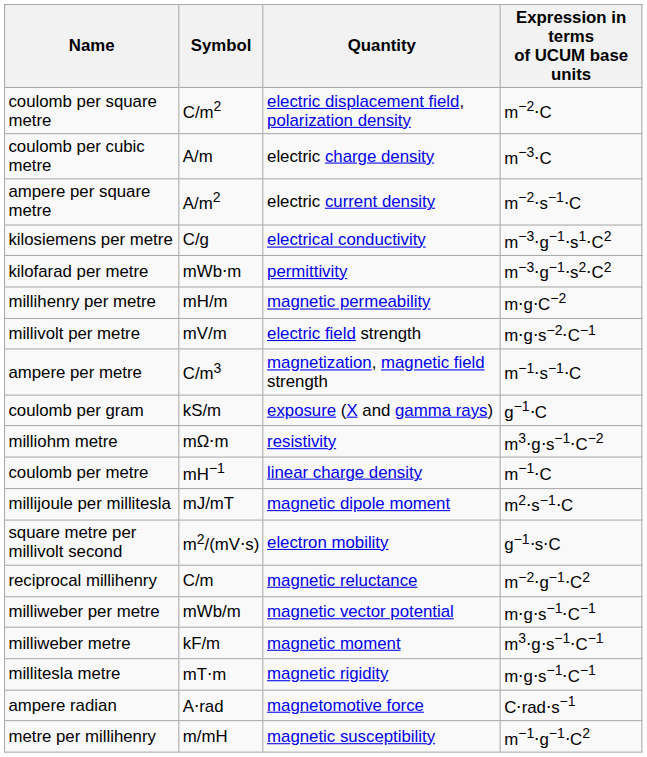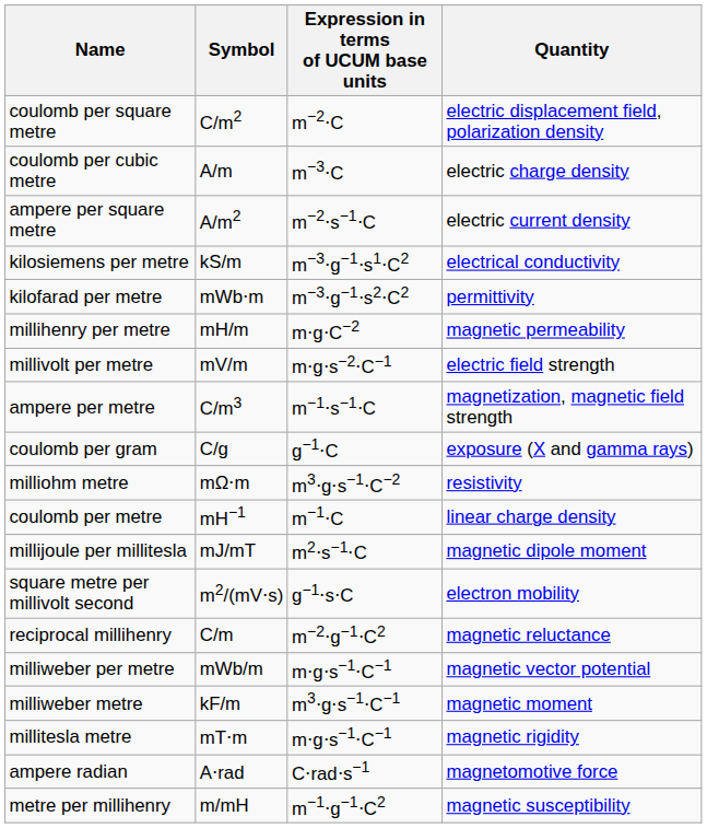 <table class="wikitable sortable">
 <tr>
 <th>Name</th>
 <th>Symbol</th>
+<th>Expression in terms<br> of UCUM base units</th>
 <th>Quantity</th>
-<th>Expression in terms<br> of UCUM base units</th>
 </tr>
 <tr>
 <td>coulomb per square metre</td>
 <td>C/m<sup>2</sup></td>
+<td>m<sup>−2</sup>⋅C</td>
 <td><a href='#'>electric displacement field</a>, <a href='#'>polarization density</a></td>
-<td>m<sup>−2</sup>⋅C</td>
 </tr>
 <tr>
 <td>coulomb per cubic metre</td>
 <td>A/m</td>
+<td>m<sup>−3</sup>⋅C</td>
 <td>electric <a href='#'>charge density</a></td>
-<td>m<sup>−3</sup>⋅C</td>
 </tr>
 <tr>
 <td>ampere per square metre</td>
 <td>A/m<sup>2</sup></td>
+<td>m<sup>−2</sup>⋅s<sup>−1</sup>⋅C</td>
 <td>electric <a href='#'>current density</a></td>
-<td>m<sup>−2</sup>⋅s<sup>−1</sup>⋅C</td>
 </tr>
 <tr>
 <td>kilosiemens per metre</td>
-<td>C/g</td>
+<td>kS/m</td>
+<td>m<sup>−3</sup>⋅g<sup>−1</sup>⋅s<sup>1</sup>⋅C<sup>2</sup></td>
 <td><a href='#'>electrical conductivity</a></td>
-<td>m<sup>−3</sup>⋅g<sup>−1</sup>⋅s<sup>1</sup>⋅C<sup>2</sup></td>
 </tr>
 <tr>
 <td>kilofarad per metre</td>
 <td>mWb⋅m</td>
+<td>m<sup>−3</sup>⋅g<sup>−1</sup>⋅s<sup>2</sup>⋅C<sup>2</sup></td>
 <td><a href='#'>permittivity</a></td>
-<td>m<sup>−3</sup>⋅g<sup>−1</sup>⋅s<sup>2</sup>⋅C<sup>2</sup></td>
 </tr>
 <tr>
 <td>millihenry per metre</td>
 <td>mH/m</td>
+<td>m⋅g⋅C<sup>−2</sup></td>
 <td><a href='#'>magnetic permeability</a></td>
-<td>m⋅g⋅C<sup>−2</sup></td>
 </tr>
 <tr>
 <td>millivolt per metre</td>
 <td>mV/m</td>
+<td>m⋅g⋅s<sup>−2</sup>⋅C<sup>−1</sup></td>
 <td><a href='#'>electric field</a> strength</td>
-<td>m⋅g⋅s<sup>−2</sup>⋅C<sup>−1</sup></td>
 </tr>
 <tr>
 <td>ampere per metre</td>
 <td>C/m<sup>3</sup></td>
+<td>m<sup>−1</sup>⋅s<sup>−1</sup>⋅C</td>
 <td><a href='#'>magnetization</a>, <a href='#'>magnetic field</a> strength</td>
-<td>m<sup>−1</sup>⋅s<sup>−1</sup>⋅C</td>
 </tr>
 <tr>
 <td>coulomb per gram</td>
-<td>kS/m</td>
+<td>C/g</td>
+<td>g<sup>−1</sup>⋅C</td>
 <td><a href='#'>exposure</a> (<a href='#'>X</a> and <a href='#'>gamma rays</a>)</td>
-<td>g<sup>−1</sup>⋅C</td>
 </tr>
 <tr>
 <td>milliohm metre</td>
 <td>mΩ⋅m</td>
+<td>m<sup>3</sup>⋅g⋅s<sup>−1</sup>⋅C<sup>−2</sup></td>
 <td><a href='#'>resistivity</a></td>
-<td>m<sup>3</sup>⋅g⋅s<sup>−1</sup>⋅C<sup>−2</sup></td>
 </tr>
 <tr>
 <td>coulomb per metre</td>
 <td>mH<sup>−1</sup></td>
+<td>m<sup>−1</sup>⋅C</td>
 <td><a href='#'>linear charge density</a></td>
-<td>m<sup>−1</sup>⋅C</td>
 </tr>
 <tr>
 <td>millijoule per millitesla</td>
 <td>mJ/mT</td>
+<td>m<sup>2</sup>⋅s<sup>−1</sup>⋅C</td>
 <td><a href='#'>magnetic dipole moment</a></td>
-<td>m<sup>2</sup>⋅s<sup>−1</sup>⋅C</td>
 </tr>
 <tr>
 <td>square metre per millivolt second</td>
 <td>m<sup>2</sup>/(mV⋅s)</td>
+<td>g<sup>−1</sup>⋅s⋅C</td>
 <td><a href='#'>electron mobility</a></td>
-<td>g<sup>−1</sup>⋅s⋅C</td>
 </tr>
 <tr>
 <td>reciprocal millihenry</td>
 <td>C/m</td>
+<td>m<sup>−2</sup>⋅g<sup>−1</sup>⋅C<sup>2</sup></td>
 <td><a href='#'>magnetic reluctance</a></td>
-<td>m<sup>−2</sup>⋅g<sup>−1</sup>⋅C<sup>2</sup></td>
 </tr>
 <tr>
 <td>milliweber per metre</td>
 <td>mWb/m</td>
+<td>m⋅g⋅s<sup>−1</sup>⋅C<sup>−1</sup></td>
 <td><a href='#'>magnetic vector potential</a></td>
-<td>m⋅g⋅s<sup>−1</sup>⋅C<sup>−1</sup></td>
 </tr>
 <tr>
 <td>milliweber metre</td>
 <td>kF/m</td>
+<td>m<sup>3</sup>⋅g⋅s<sup>−1</sup>⋅C<sup>−1</sup></td>
 <td><a href='#'>magnetic moment</a></td>
-<td>m<sup>3</sup>⋅g⋅s<sup>−1</sup>⋅C<sup>−1</sup></td>
 </tr>
 <tr>
 <td>millitesla metre</td>
 <td>mT⋅m</td>
+<td>m⋅g⋅s<sup>−1</sup>⋅C<sup>−1</sup></td>
 <td><a href='#'>magnetic rigidity</a></td>
-<td>m⋅g⋅s<sup>−1</sup>⋅C<sup>−1</sup></td>
 </tr>
 <tr>
 <td>ampere radian</td>
 <td>A⋅rad</td>
+<td>C⋅rad⋅s<sup>−1</sup></td>
 <td><a href='#'>magnetomotive force</a></td>
-<td>C⋅rad⋅s<sup>−1</sup></td>
 </tr>
 <tr>
 <td>metre per millihenry</td>
 <td>m/mH</td>
+<td>m<sup>−1</sup>⋅g<sup>−1</sup>⋅C<sup>2</sup></td>
 <td><a href='#'>magnetic susceptibility</a></td>
-<td>m<sup>−1</sup>⋅g<sup>−1</sup>⋅C<sup>2</sup></td>
 </tr>
 </table>
